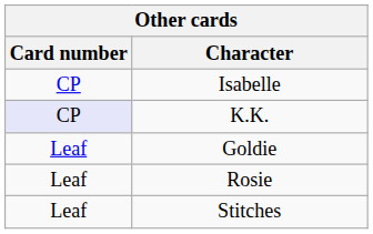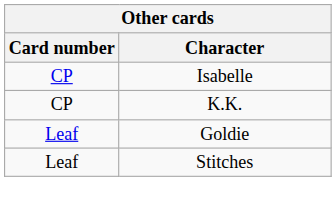 <table class="wikitable collapsible collapsed sortable" style="text-align:center;">
 <tr>
 <th colspan="2">Other cards</th>
 </tr>
 <tr>
 <th>Card number</th>
 <th style="width:180px">Character</th>
 </tr>
 <tr>
 <td><a href='#'>CP</a></td>
 <td>Isabelle</td>
 </tr>
 <tr>
-<td style="background: lavender;">CP</td>
+<td>CP</td>
 <td>K.K.</td>
 </tr>
 <tr>
 <td><a href='#'>Leaf</a></td>
 <td>Goldie</td>
 </tr>
 <tr>
 <td>Leaf</td>
-<td>Rosie</td>
-</tr>
-<tr>
-<td>Leaf</td>
 <td>Stitches</td>
 </tr>
 </table>
